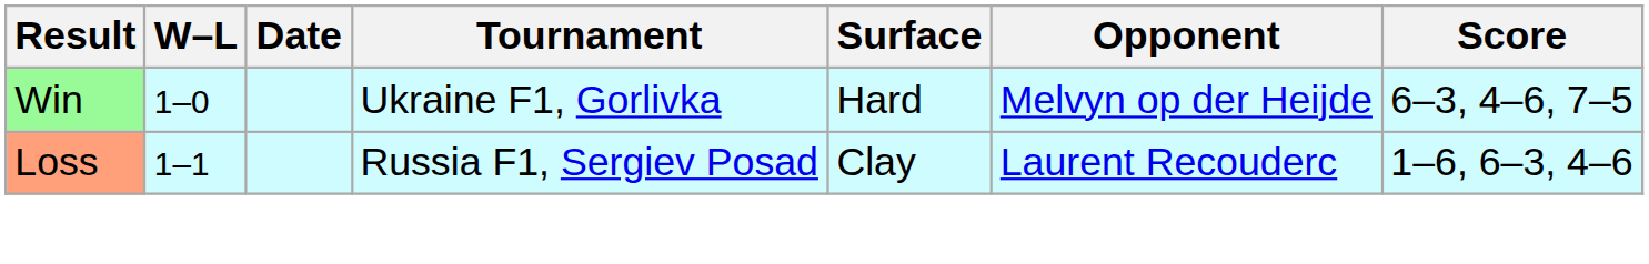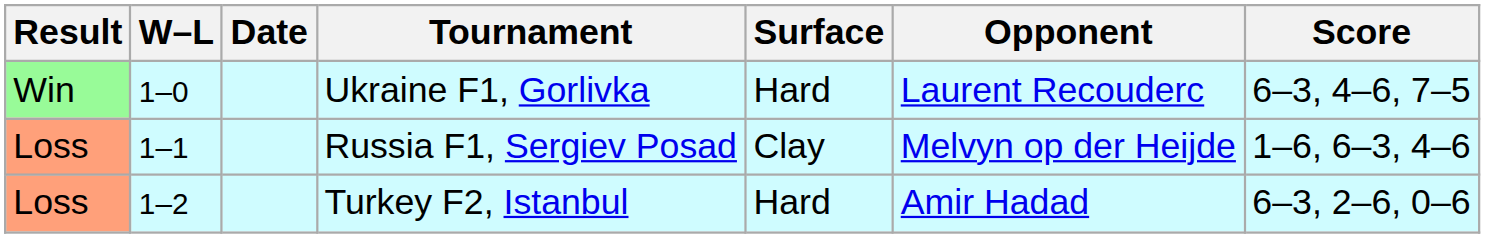 <table class="sortable wikitable">
 <tr>
 <th>Result</th>
 <th class="unsortable">W–L</th>
 <th>Date</th>
 <th>Tournament</th>
 <th>Surface</th>
 <th>Opponent</th>
 <th class="unsortable">Score</th>
 </tr>
 <tr style="background:#cffcff;">
 <td style="background:#98fb98;">Win</td>
 <td><small>1–0</small></td>
 <td></td>
 <td>Ukraine F1, <a href='#'>Gorlivka</a></td>
 <td>Hard</td>
-<td> <a href='#'>Melvyn op der Heijde</a></td>
+<td> <a href='#'>Laurent Recouderc</a></td>
 <td>6–3, 4–6, 7–5</td>
 </tr>
 <tr style="background:#cffcff;">
 <td style="background:#ffa07a;">Loss</td>
 <td><small>1–1</small></td>
 <td></td>
 <td>Russia F1, <a href='#'>Sergiev Posad</a></td>
 <td>Clay</td>
-<td> <a href='#'>Laurent Recouderc</a></td>
+<td> <a href='#'>Melvyn op der Heijde</a></td>
 <td>1–6, 6–3, 4–6</td>
 </tr>
+<tr style="background:#cffcff;">
+<td style="background:#ffa07a;">Loss</td>
+<td><small>1–2</small></td>
+<td></td>
+<td>Turkey F2, <a href='#'>Istanbul</a></td>
+<td>Hard</td>
+<td> <a href='#'>Amir Hadad</a></td>
+<td>6–3, 2–6, 0–6</td>
+</tr>
 </table>
